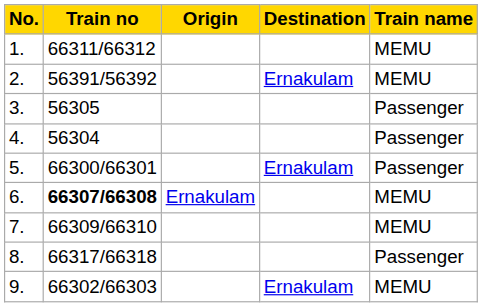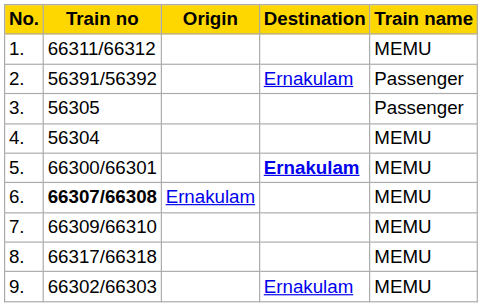 <table class="wikitable sortable" style="background:#fff;">
 <tr>
 <th style="background:gold;">No.</th>
 <th ! style="background:gold;">Train no</th>
 <th ! style="background:gold;">Origin</th>
 <th ! style="background:gold;">Destination</th>
 <th ! style="background:gold;">Train name</th>
 </tr>
 <tr>
 <td>1.</td>
 <td>66311/66312</td>
 <td></td>
 <td></td>
 <td>MEMU</td>
 </tr>
 <tr>
 <td>2.</td>
 <td>56391/56392</td>
 <td></td>
 <td><a href='#'>Ernakulam</a></td>
-<td>MEMU</td>
+<td>Passenger</td>
 </tr>
 <tr>
 <td>3.</td>
 <td>56305</td>
 <td></td>
 <td></td>
 <td>Passenger</td>
 </tr>
 <tr>
 <td>4.</td>
 <td>56304</td>
 <td></td>
 <td></td>
-<td>Passenger</td>
+<td>MEMU</td>
 </tr>
 <tr>
 <td>5.</td>
 <td>66300/66301</td>
 <td></td>
-<td><a href='#'>Ernakulam</a></td>
-<td>Passenger</td>
+<td><strong><a href='#'>Ernakulam</a></strong></td>
+<td>MEMU</td>
 </tr>
 <tr>
 <td>6.</td>
 <td><strong>66307/66308</strong></td>
 <td><a href='#'>Ernakulam</a></td>
 <td></td>
 <td>MEMU</td>
 </tr>
 <tr>
 <td>7.</td>
 <td>66309/66310</td>
 <td></td>
 <td></td>
 <td>MEMU</td>
 </tr>
 <tr>
 <td>8.</td>
 <td>66317/66318</td>
 <td></td>
 <td></td>
-<td>Passenger</td>
+<td>MEMU</td>
 </tr>
 <tr>
 <td>9.</td>
 <td>66302/66303</td>
 <td></td>
 <td><a href='#'>Ernakulam</a></td>
 <td>MEMU</td>
 </tr>
 </table>
